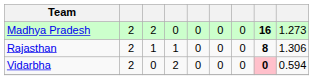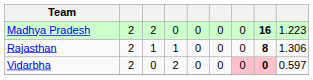 <table class="wikitable" style="text-align:center">
 <tr>
 <th style="width:160px">Team</th>
 <th style="width:25px"></th>
 <th style="width:25px"></th>
 <th style="width:25px"></th>
 <th style="width:25px"></th>
 <th style="width:25px"></th>
 <th style="width:25px"></th>
 <th style="width:25px"></th>
 <th style="width:25px;"></th>
 </tr>
 <tr style="background:#cfc;">
 <td style="text-align:left"><a href='#'>Madhya Pradesh</a></td>
 <td>2</td>
 <td>2</td>
 <td>0</td>
 <td>0</td>
 <td>0</td>
 <td>0</td>
 <td><strong>16</strong></td>
-<td>1.273</td>
+<td>1.223</td>
 </tr>
 <tr>
 <td style="text-align:left"><a href='#'>Rajasthan</a></td>
 <td>2</td>
 <td>1</td>
 <td>1</td>
 <td>0</td>
 <td>0</td>
 <td>0</td>
 <td><strong>8</strong></td>
 <td>1.306</td>
 </tr>
 <tr>
 <td style="text-align:left"><a href='#'>Vidarbha</a></td>
 <td>2</td>
 <td>0</td>
 <td>2</td>
 <td>0</td>
 <td>0</td>
-<td>0</td>
+<td style="background: pink;">0</td>
 <td style="background: pink;"><strong>0</strong></td>
-<td>0.594</td>
+<td>0.597</td>
 </tr>
 <tr>
 </tr>
 </table>
